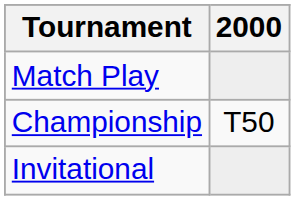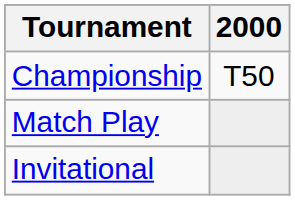 <table class="wikitable" style="text-align:center;">
 <tr>
 <th>Tournament</th>
 <th>2000</th>
 </tr>
 <tr>
+<td align="left"><a href='#'>Championship</a></td>
+<td>T50</td>
+</tr>
+<tr>
 <td align="left"><a href='#'>Match Play</a></td>
 <td style="background:#eeeeee;"></td>
-</tr>
-<tr>
-<td align="left"><a href='#'>Championship</a></td>
-<td>T50</td>
 </tr>
 <tr>
 <td align="left"><a href='#'>Invitational</a></td>
 <td style="background:#eeeeee;"></td>
 </tr>
 </table>
